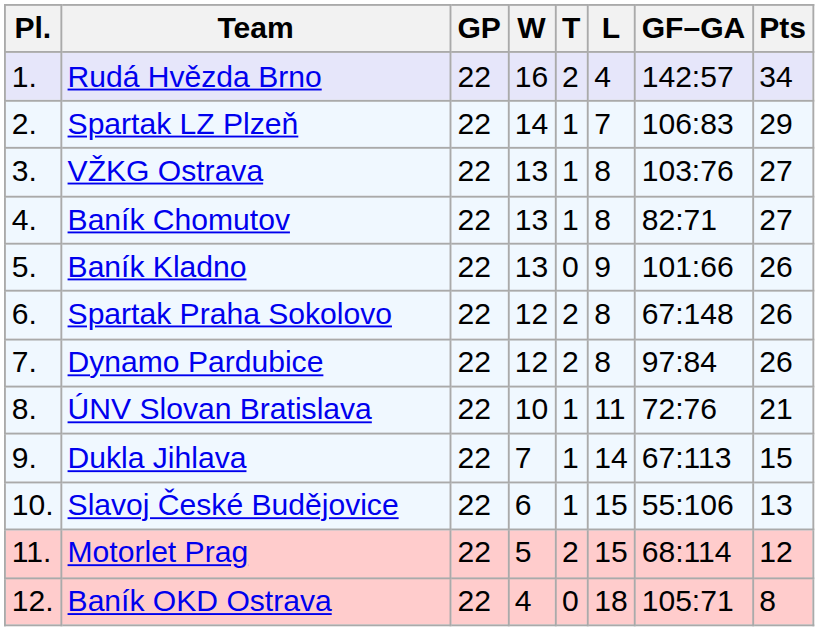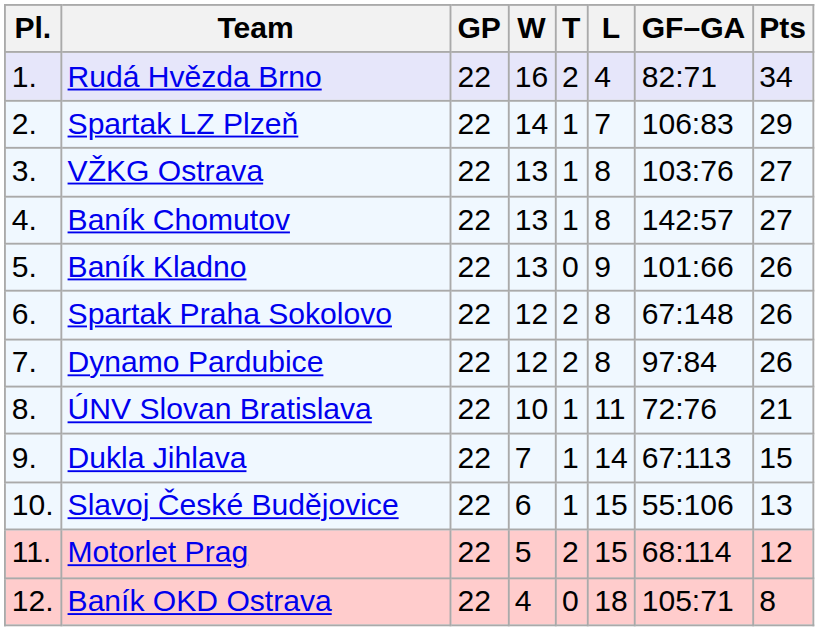 <table class="wikitable">
 <tr>
 <th>Pl.</th>
 <th width="200">Team</th>
 <th>GP</th>
 <th>W</th>
 <th>T</th>
 <th>L</th>
 <th>GF–GA</th>
 <th>Pts</th>
 </tr>
 <tr bgcolor="#e6e6fa">
 <td>1.</td>
 <td><a href='#'>Rudá Hvězda Brno</a></td>
 <td>22</td>
 <td>16</td>
 <td>2</td>
 <td>4</td>
-<td>142:57</td>
+<td>82:71</td>
 <td>34</td>
 </tr>
 <tr bgcolor="#f0f8ff">
 <td>2.</td>
 <td><a href='#'>Spartak LZ Plzeň</a></td>
 <td>22</td>
 <td>14</td>
 <td>1</td>
 <td>7</td>
 <td>106:83</td>
 <td>29</td>
 </tr>
 <tr bgcolor="#f0f8ff">
 <td>3.</td>
 <td><a href='#'>VŽKG Ostrava</a></td>
 <td>22</td>
 <td>13</td>
 <td>1</td>
 <td>8</td>
 <td>103:76</td>
 <td>27</td>
 </tr>
 <tr bgcolor="#f0f8ff">
 <td>4.</td>
 <td><a href='#'>Baník Chomutov</a></td>
 <td>22</td>
 <td>13</td>
 <td>1</td>
 <td>8</td>
-<td>82:71</td>
+<td>142:57</td>
 <td>27</td>
 </tr>
 <tr bgcolor="#f0f8ff">
 <td>5.</td>
 <td><a href='#'>Baník Kladno</a></td>
 <td>22</td>
 <td>13</td>
 <td>0</td>
 <td>9</td>
 <td>101:66</td>
 <td>26</td>
 </tr>
 <tr bgcolor="#f0f8ff">
 <td>6.</td>
 <td><a href='#'>Spartak Praha Sokolovo</a></td>
 <td>22</td>
 <td>12</td>
 <td>2</td>
 <td>8</td>
 <td>67:148</td>
 <td>26</td>
 </tr>
 <tr bgcolor="#f0f8ff">
 <td>7.</td>
 <td><a href='#'>Dynamo Pardubice</a></td>
 <td>22</td>
 <td>12</td>
 <td>2</td>
 <td>8</td>
 <td>97:84</td>
 <td>26</td>
 </tr>
 <tr bgcolor="#f0f8ff">
 <td>8.</td>
 <td><a href='#'>ÚNV Slovan Bratislava</a></td>
 <td>22</td>
 <td>10</td>
 <td>1</td>
 <td>11</td>
 <td>72:76</td>
 <td>21</td>
 </tr>
 <tr bgcolor="#f0f8ff">
 <td>9.</td>
 <td><a href='#'>Dukla Jihlava</a></td>
 <td>22</td>
 <td>7</td>
 <td>1</td>
 <td>14</td>
 <td>67:113</td>
 <td>15</td>
 </tr>
 <tr bgcolor="#f0f8ff">
 <td>10.</td>
 <td><a href='#'>Slavoj České Budějovice</a></td>
 <td>22</td>
 <td>6</td>
 <td>1</td>
 <td>15</td>
 <td>55:106</td>
 <td>13</td>
 </tr>
 <tr bgcolor="#ffcccc">
 <td>11.</td>
 <td><a href='#'>Motorlet Prag</a></td>
 <td>22</td>
 <td>5</td>
 <td>2</td>
 <td>15</td>
 <td>68:114</td>
 <td>12</td>
 </tr>
 <tr bgcolor="#ffcccc">
 <td>12.</td>
 <td><a href='#'>Baník OKD Ostrava</a></td>
 <td>22</td>
 <td>4</td>
 <td>0</td>
 <td>18</td>
 <td>105:71</td>
 <td>8</td>
 </tr>
 </table>
